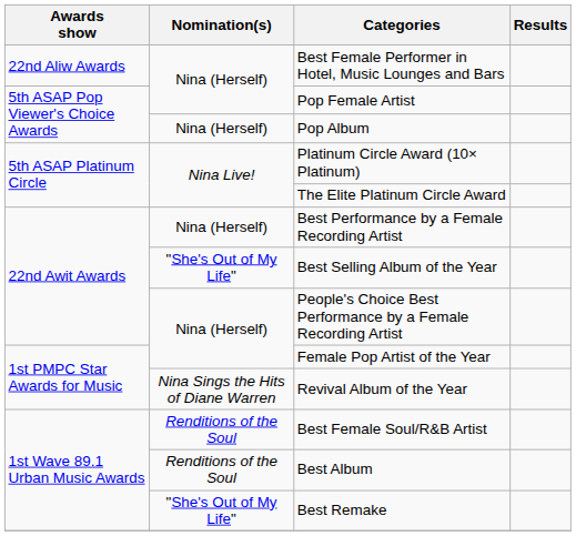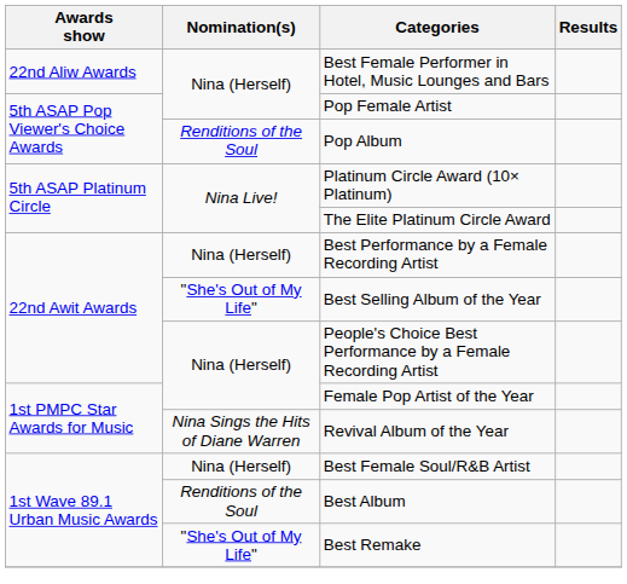 <table class="wikitable">
 <tr>
 <th width="260">Awards<br>show</th>
 <th width="200">Nomination(s)</th>
 <th width="400">Categories</th>
 <th>Results</th>
 </tr>
 <tr>
 <td><a href='#'>22nd Aliw Awards</a></td>
 <td align="center" rowspan="2">Nina (Herself)</td>
 <td>Best Female Performer in Hotel, Music Lounges and Bars</td>
 <td></td>
 </tr>
 <tr>
 <td rowspan="2"><a href='#'>5th ASAP Pop Viewer's Choice Awards</a></td>
 <td>Pop Female Artist</td>
 <td></td>
 </tr>
 <tr>
-<td align="center">Nina (Herself)</td>
+<td align="center"><em><a href='#'>Renditions of the Soul</a></em></td>
 <td>Pop Album</td>
 <td></td>
 </tr>
 <tr>
 <td rowspan="2"><a href='#'>5th ASAP Platinum Circle</a></td>
 <td align="center" rowspan="2"><em>Nina Live!</em></td>
 <td>Platinum Circle Award (10× Platinum)</td>
 <td></td>
 </tr>
 <tr>
 <td>The Elite Platinum Circle Award</td>
 <td></td>
 </tr>
 <tr>
 <td rowspan="3"><a href='#'>22nd Awit Awards</a></td>
 <td align="center">Nina (Herself)</td>
 <td>Best Performance by a Female Recording Artist</td>
 <td></td>
 </tr>
 <tr>
 <td align="center">"<a href='#'>She's Out of My Life</a>"</td>
 <td>Best Selling Album of the Year</td>
 <td></td>
 </tr>
 <tr>
 <td align="center" rowspan="2">Nina (Herself)</td>
 <td>People's Choice Best Performance by a Female Recording Artist</td>
 <td></td>
 </tr>
 <tr>
 <td rowspan="2"><a href='#'>1st PMPC Star Awards for Music</a></td>
 <td>Female Pop Artist of the Year</td>
 <td></td>
 </tr>
 <tr>
 <td align="center"><em>Nina Sings the Hits of Diane Warren</em></td>
 <td>Revival Album of the Year</td>
 <td></td>
 </tr>
 <tr>
 <td rowspan="3"><a href='#'>1st Wave 89.1 Urban Music Awards</a></td>
-<td align="center"><em><a href='#'>Renditions of the Soul</a></em></td>
+<td align="center">Nina (Herself)</td>
 <td>Best Female Soul/R&B Artist</td>
 <td></td>
 </tr>
 <tr>
 <td align="center"><em>Renditions of the Soul</em></td>
 <td>Best Album</td>
 <td></td>
 </tr>
 <tr>
 <td align="center">"<a href='#'>She's Out of My Life</a>"</td>
 <td>Best Remake</td>
 <td></td>
 </tr>
 <tr>
 </tr>
 </table>
